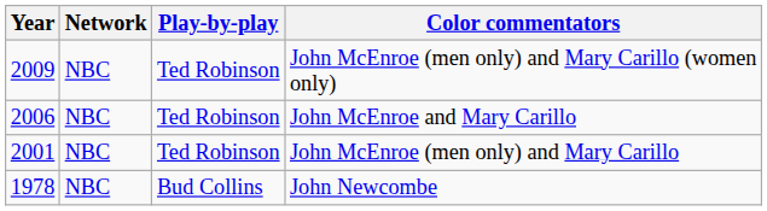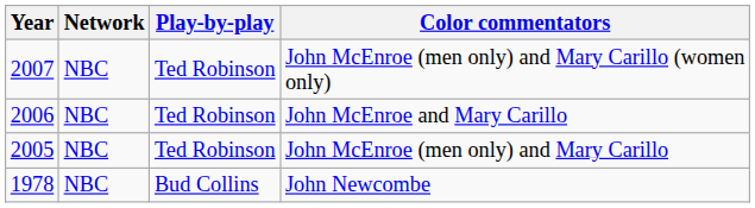 <table class="wikitable">
 <tr>
 <th>Year</th>
 <th>Network</th>
 <th><a href='#'>Play-by-play</a></th>
 <th><a href='#'>Color commentators</a></th>
 </tr>
 <tr>
-<td><a href='#'>2009</a></td>
+<td><a href='#'>2007</a></td>
 <td><a href='#'>NBC</a></td>
 <td><a href='#'>Ted Robinson</a></td>
 <td><a href='#'>John McEnroe</a> (men only) and <a href='#'>Mary Carillo</a> (women<br>only)</td>
 </tr>
 <tr>
 <td><a href='#'>2006</a></td>
 <td><a href='#'>NBC</a></td>
 <td><a href='#'>Ted Robinson</a></td>
 <td><a href='#'>John McEnroe</a> and <a href='#'>Mary Carillo</a></td>
 </tr>
 <tr>
-<td><a href='#'>2001</a></td>
+<td><a href='#'>2005</a></td>
 <td><a href='#'>NBC</a></td>
 <td><a href='#'>Ted Robinson</a></td>
 <td><a href='#'>John McEnroe</a> (men only) and <a href='#'>Mary Carillo</a></td>
 </tr>
 <tr>
 <td><a href='#'>1978</a></td>
 <td><a href='#'>NBC</a></td>
 <td><a href='#'>Bud Collins</a></td>
 <td><a href='#'>John Newcombe</a></td>
 </tr>
 </table>
